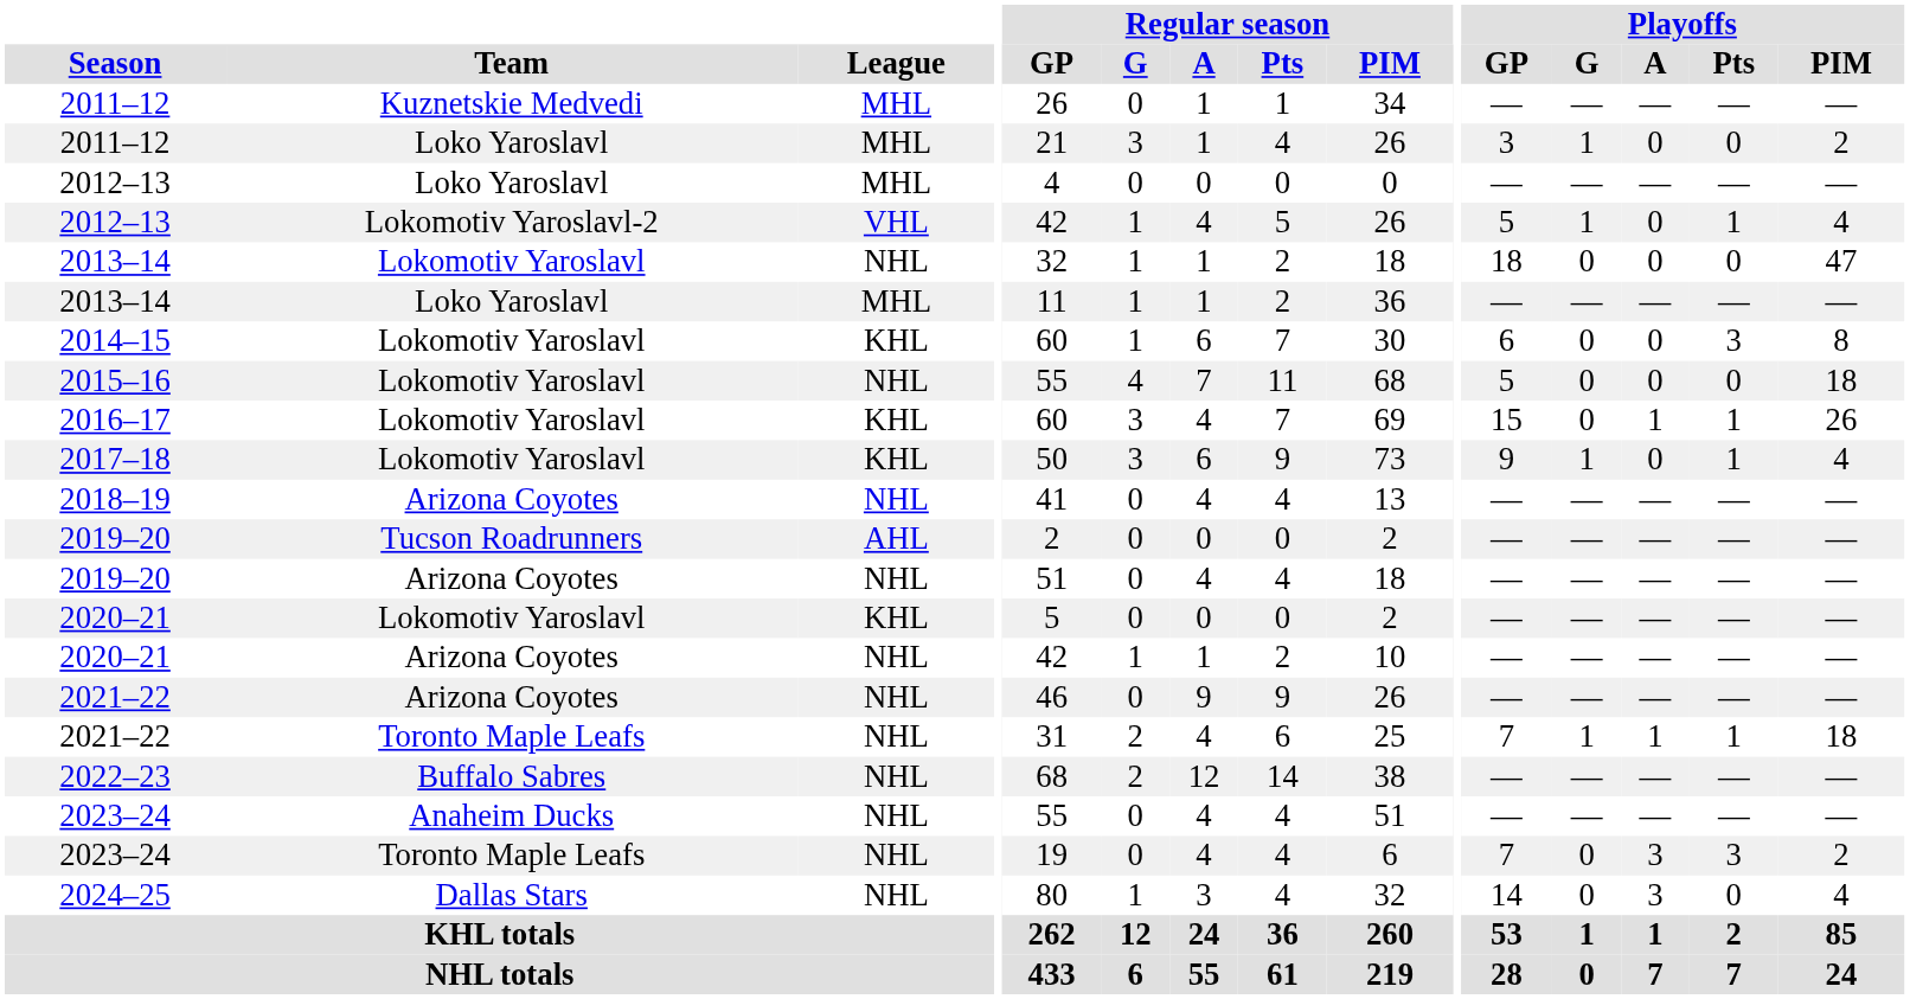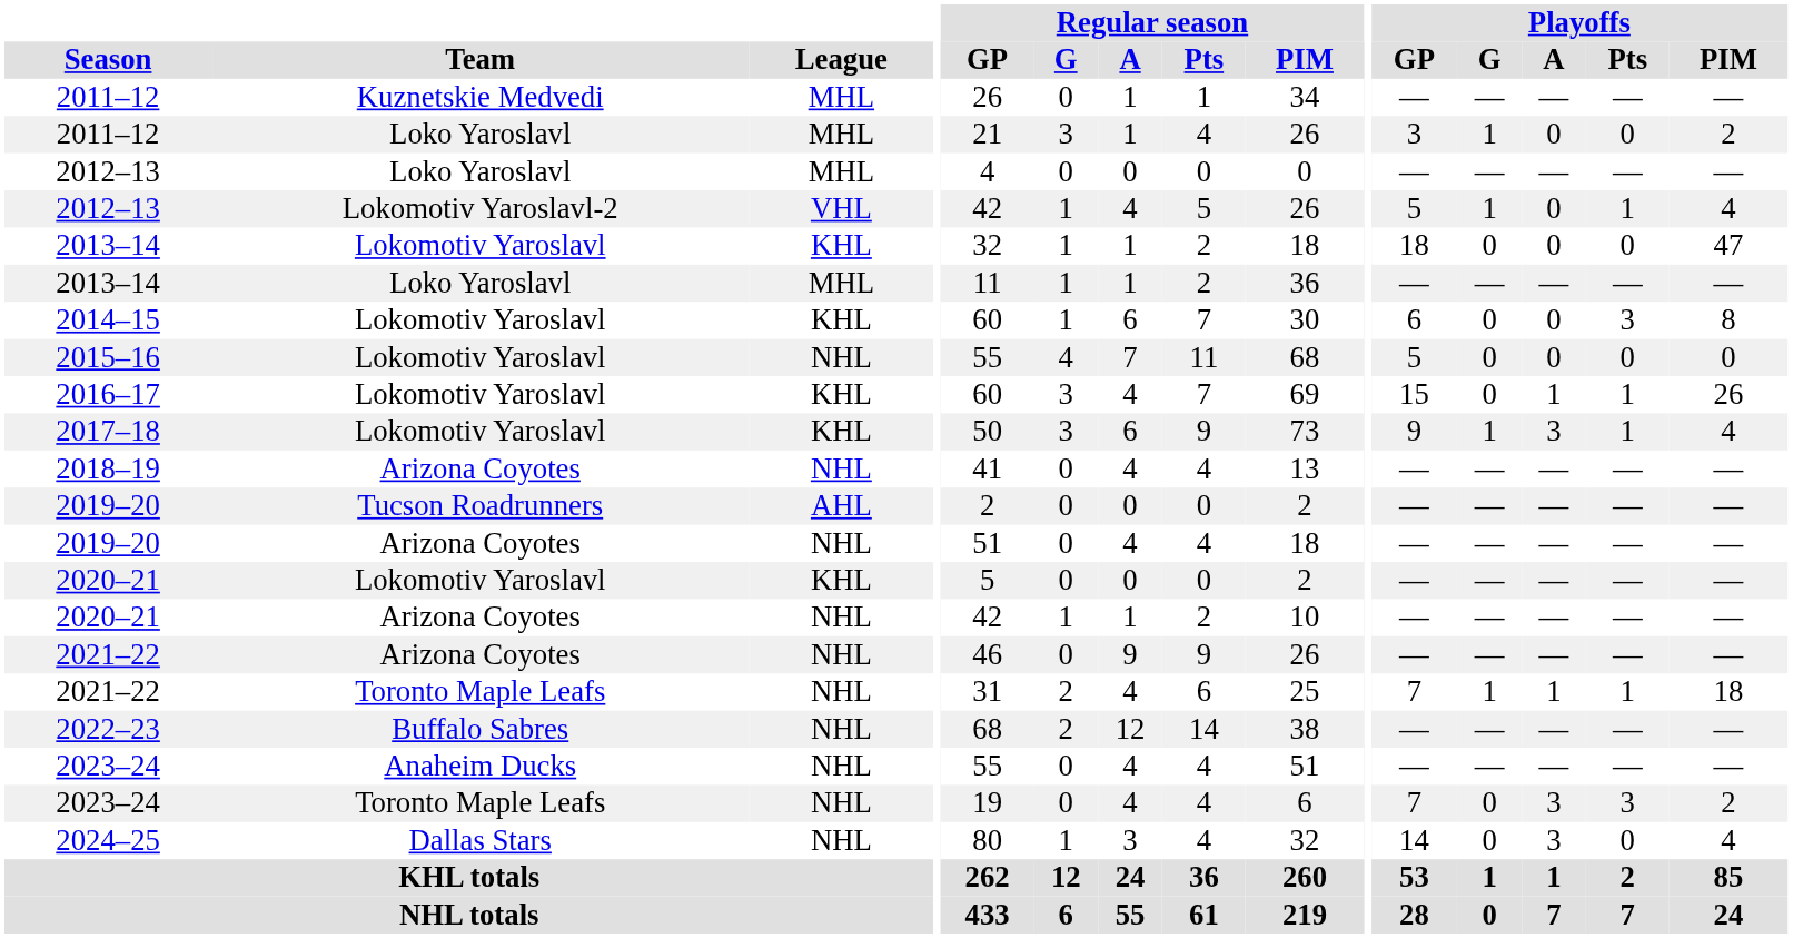 <table border="0" cellpadding="1" cellspacing="0" style="text-align:center; width:60em">
 <tr bgcolor="#e0e0e0">
 <th colspan="3" bgcolor="#ffffff"></th>
 <th rowspan="99" bgcolor="#ffffff"></th>
 <th colspan="5"><a href='#'>Regular season</a></th>
 <th rowspan="99" bgcolor="#ffffff"></th>
 <th colspan="5"><a href='#'>Playoffs</a></th>
 </tr>
 <tr bgcolor="#e0e0e0">
 <th><a href='#'>Season</a></th>
 <th>Team</th>
 <th>League</th>
 <th>GP</th>
 <th><a href='#'>G</a></th>
 <th><a href='#'>A</a></th>
 <th><a href='#'>Pts</a></th>
 <th><a href='#'>PIM</a></th>
 <th>GP</th>
 <th>G</th>
 <th>A</th>
 <th>Pts</th>
 <th>PIM</th>
 </tr>
 <tr>
 <td><a href='#'>2011–12</a></td>
 <td><a href='#'>Kuznetskie Medvedi</a></td>
 <td><a href='#'>MHL</a></td>
 <td>26</td>
 <td>0</td>
 <td>1</td>
 <td>1</td>
 <td>34</td>
 <td>—</td>
 <td>—</td>
 <td>—</td>
 <td>—</td>
 <td>—</td>
 </tr>
 <tr bgcolor="#f0f0f0">
 <td>2011–12</td>
 <td>Loko Yaroslavl</td>
 <td>MHL</td>
 <td>21</td>
 <td>3</td>
 <td>1</td>
 <td>4</td>
 <td>26</td>
 <td>3</td>
 <td>1</td>
 <td>0</td>
 <td>0</td>
 <td>2</td>
 </tr>
 <tr>
 <td>2012–13</td>
 <td>Loko Yaroslavl</td>
 <td>MHL</td>
 <td>4</td>
 <td>0</td>
 <td>0</td>
 <td>0</td>
 <td>0</td>
 <td>—</td>
 <td>—</td>
 <td>—</td>
 <td>—</td>
 <td>—</td>
 </tr>
 <tr bgcolor="#f0f0f0">
 <td><a href='#'>2012–13</a></td>
 <td>Lokomotiv Yaroslavl-2</td>
 <td><a href='#'>VHL</a></td>
 <td>42</td>
 <td>1</td>
 <td>4</td>
 <td>5</td>
 <td>26</td>
 <td>5</td>
 <td>1</td>
 <td>0</td>
 <td>1</td>
 <td>4</td>
 </tr>
 <tr>
 <td><a href='#'>2013–14</a></td>
 <td><a href='#'>Lokomotiv Yaroslavl</a></td>
-<td>NHL</td>
+<td><a href='#'>KHL</a></td>
 <td>32</td>
 <td>1</td>
 <td>1</td>
 <td>2</td>
 <td>18</td>
 <td>18</td>
 <td>0</td>
 <td>0</td>
 <td>0</td>
 <td>47</td>
 </tr>
 <tr bgcolor="#f0f0f0">
 <td>2013–14</td>
 <td>Loko Yaroslavl</td>
 <td>MHL</td>
 <td>11</td>
 <td>1</td>
 <td>1</td>
 <td>2</td>
 <td>36</td>
 <td>—</td>
 <td>—</td>
 <td>—</td>
 <td>—</td>
 <td>—</td>
 </tr>
 <tr>
 <td><a href='#'>2014–15</a></td>
 <td>Lokomotiv Yaroslavl</td>
 <td>KHL</td>
 <td>60</td>
 <td>1</td>
 <td>6</td>
 <td>7</td>
 <td>30</td>
 <td>6</td>
 <td>0</td>
 <td>0</td>
 <td>3</td>
 <td>8</td>
 </tr>
 <tr bgcolor="#f0f0f0">
 <td><a href='#'>2015–16</a></td>
 <td>Lokomotiv Yaroslavl</td>
 <td>NHL</td>
 <td>55</td>
 <td>4</td>
 <td>7</td>
 <td>11</td>
 <td>68</td>
 <td>5</td>
 <td>0</td>
 <td>0</td>
 <td>0</td>
-<td>18</td>
+<td>0</td>
 </tr>
 <tr>
 <td><a href='#'>2016–17</a></td>
 <td>Lokomotiv Yaroslavl</td>
 <td>KHL</td>
 <td>60</td>
 <td>3</td>
 <td>4</td>
 <td>7</td>
 <td>69</td>
 <td>15</td>
 <td>0</td>
 <td>1</td>
 <td>1</td>
 <td>26</td>
 </tr>
 <tr bgcolor="#f0f0f0">
 <td><a href='#'>2017–18</a></td>
 <td>Lokomotiv Yaroslavl</td>
 <td>KHL</td>
 <td>50</td>
 <td>3</td>
 <td>6</td>
 <td>9</td>
 <td>73</td>
 <td>9</td>
 <td>1</td>
-<td>0</td>
+<td>3</td>
 <td>1</td>
 <td>4</td>
 </tr>
 <tr>
 <td><a href='#'>2018–19</a></td>
 <td><a href='#'>Arizona Coyotes</a></td>
 <td><a href='#'>NHL</a></td>
 <td>41</td>
 <td>0</td>
 <td>4</td>
 <td>4</td>
 <td>13</td>
 <td>—</td>
 <td>—</td>
 <td>—</td>
 <td>—</td>
 <td>—</td>
 </tr>
 <tr bgcolor="#f0f0f0">
 <td><a href='#'>2019–20</a></td>
 <td><a href='#'>Tucson Roadrunners</a></td>
 <td><a href='#'>AHL</a></td>
 <td>2</td>
 <td>0</td>
 <td>0</td>
 <td>0</td>
 <td>2</td>
 <td>—</td>
 <td>—</td>
 <td>—</td>
 <td>—</td>
 <td>—</td>
 </tr>
 <tr>
 <td><a href='#'>2019–20</a></td>
 <td>Arizona Coyotes</td>
 <td>NHL</td>
 <td>51</td>
 <td>0</td>
 <td>4</td>
 <td>4</td>
 <td>18</td>
 <td>—</td>
 <td>—</td>
 <td>—</td>
 <td>—</td>
 <td>—</td>
 </tr>
 <tr bgcolor="#f0f0f0">
 <td><a href='#'>2020–21</a></td>
 <td>Lokomotiv Yaroslavl</td>
 <td>KHL</td>
 <td>5</td>
 <td>0</td>
 <td>0</td>
 <td>0</td>
 <td>2</td>
 <td>—</td>
 <td>—</td>
 <td>—</td>
 <td>—</td>
 <td>—</td>
 </tr>
 <tr>
 <td><a href='#'>2020–21</a></td>
 <td>Arizona Coyotes</td>
 <td>NHL</td>
 <td>42</td>
 <td>1</td>
 <td>1</td>
 <td>2</td>
 <td>10</td>
 <td>—</td>
 <td>—</td>
 <td>—</td>
 <td>—</td>
 <td>—</td>
 </tr>
 <tr bgcolor="#f0f0f0">
 <td><a href='#'>2021–22</a></td>
 <td>Arizona Coyotes</td>
 <td>NHL</td>
 <td>46</td>
 <td>0</td>
 <td>9</td>
 <td>9</td>
 <td>26</td>
 <td>—</td>
 <td>—</td>
 <td>—</td>
 <td>—</td>
 <td>—</td>
 </tr>
 <tr>
 <td>2021–22</td>
 <td><a href='#'>Toronto Maple Leafs</a></td>
 <td>NHL</td>
 <td>31</td>
 <td>2</td>
 <td>4</td>
 <td>6</td>
 <td>25</td>
 <td>7</td>
 <td>1</td>
 <td>1</td>
 <td>1</td>
 <td>18</td>
 </tr>
 <tr bgcolor="#f0f0f0">
 <td><a href='#'>2022–23</a></td>
 <td><a href='#'>Buffalo Sabres</a></td>
 <td>NHL</td>
 <td>68</td>
 <td>2</td>
 <td>12</td>
 <td>14</td>
 <td>38</td>
 <td>—</td>
 <td>—</td>
 <td>—</td>
 <td>—</td>
 <td>—</td>
 </tr>
 <tr>
 <td><a href='#'>2023–24</a></td>
 <td><a href='#'>Anaheim Ducks</a></td>
 <td>NHL</td>
 <td>55</td>
 <td>0</td>
 <td>4</td>
 <td>4</td>
 <td>51</td>
 <td>—</td>
 <td>—</td>
 <td>—</td>
 <td>—</td>
 <td>—</td>
 </tr>
 <tr bgcolor="#f0f0f0">
 <td>2023–24</td>
 <td>Toronto Maple Leafs</td>
 <td>NHL</td>
 <td>19</td>
 <td>0</td>
 <td>4</td>
 <td>4</td>
 <td>6</td>
 <td>7</td>
 <td>0</td>
 <td>3</td>
 <td>3</td>
 <td>2</td>
 </tr>
 <tr>
 <td><a href='#'>2024–25</a></td>
 <td><a href='#'>Dallas Stars</a></td>
 <td>NHL</td>
 <td>80</td>
 <td>1</td>
 <td>3</td>
 <td>4</td>
 <td>32</td>
 <td>14</td>
 <td>0</td>
 <td>3</td>
 <td>0</td>
 <td>4</td>
 </tr>
 <tr bgcolor="#e0e0e0">
 <th colspan="3">KHL totals</th>
 <th>262</th>
 <th>12</th>
 <th>24</th>
 <th>36</th>
 <th>260</th>
 <th>53</th>
 <th>1</th>
 <th>1</th>
 <th>2</th>
 <th>85</th>
 </tr>
 <tr bgcolor="#e0e0e0">
 <th colspan="3">NHL totals</th>
 <th>433</th>
 <th>6</th>
 <th>55</th>
 <th>61</th>
 <th>219</th>
 <th>28</th>
 <th>0</th>
 <th>7</th>
 <th>7</th>
 <th>24</th>
 </tr>
 </table>
